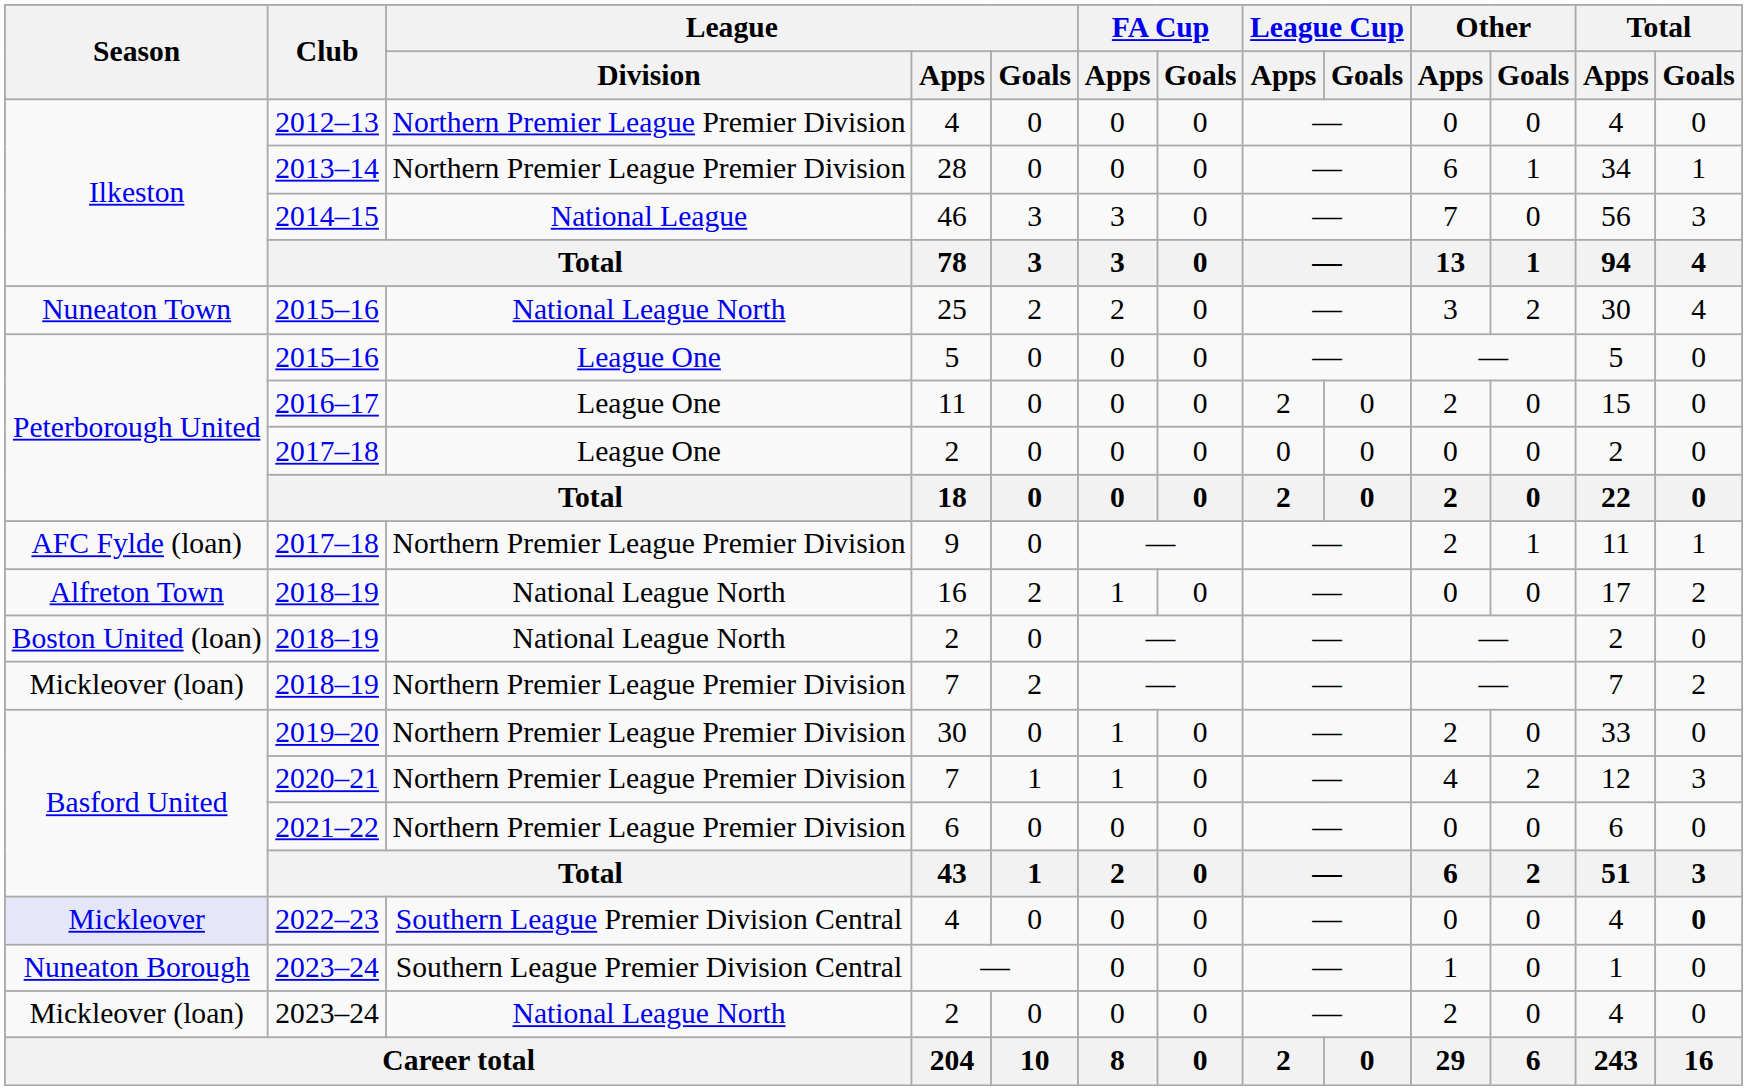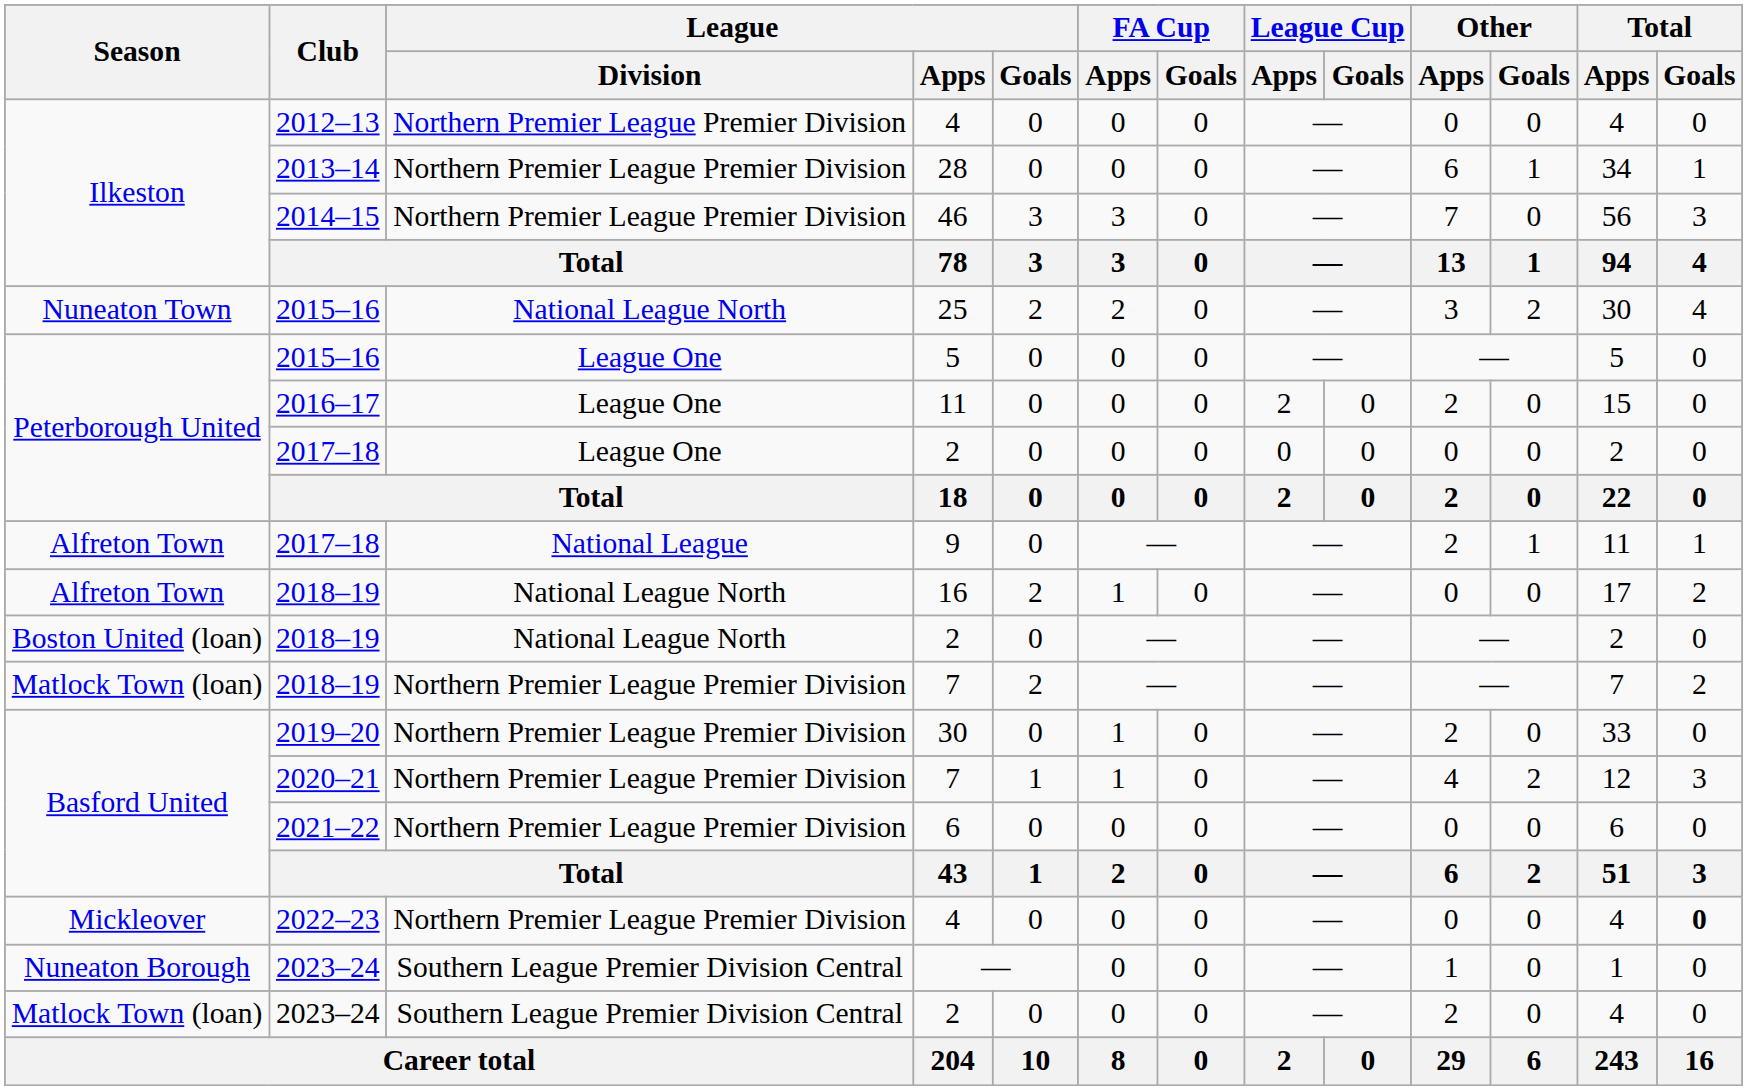 <table class="wikitable" style="text-align:center">
 <tr>
 <th rowspan="2">Season</th>
 <th rowspan="2">Club</th>
 <th colspan="3">League</th>
 <th colspan="2"><a href='#'>FA Cup</a></th>
 <th colspan="2"><a href='#'>League Cup</a></th>
 <th colspan="2">Other</th>
 <th colspan="2">Total</th>
 </tr>
 <tr>
 <th>Division</th>
 <th>Apps</th>
 <th>Goals</th>
 <th>Apps</th>
 <th>Goals</th>
 <th>Apps</th>
 <th>Goals</th>
 <th>Apps</th>
 <th>Goals</th>
 <th>Apps</th>
 <th>Goals</th>
 </tr>
 <tr>
 <td rowspan="4"><a href='#'>Ilkeston</a></td>
 <td><a href='#'>2012–13</a></td>
 <td><a href='#'>Northern Premier League</a> Premier Division</td>
 <td>4</td>
 <td>0</td>
 <td>0</td>
 <td>0</td>
 <td colspan="2">—</td>
 <td>0</td>
 <td>0</td>
 <td>4</td>
 <td>0</td>
 </tr>
 <tr>
 <td><a href='#'>2013–14</a></td>
 <td>Northern Premier League Premier Division</td>
 <td>28</td>
 <td>0</td>
 <td>0</td>
 <td>0</td>
 <td colspan="2">—</td>
 <td>6</td>
 <td>1</td>
 <td>34</td>
 <td>1</td>
 </tr>
 <tr>
 <td><a href='#'>2014–15</a></td>
-<td><a href='#'>National League</a></td>
+<td>Northern Premier League Premier Division</td>
 <td>46</td>
 <td>3</td>
 <td>3</td>
 <td>0</td>
 <td colspan="2">—</td>
 <td>7</td>
 <td>0</td>
 <td>56</td>
 <td>3</td>
 </tr>
 <tr>
 <th colspan="2">Total</th>
 <th>78</th>
 <th>3</th>
 <th>3</th>
 <th>0</th>
 <th colspan="2">—</th>
 <th>13</th>
 <th>1</th>
 <th>94</th>
 <th>4</th>
 </tr>
 <tr>
 <td><a href='#'>Nuneaton Town</a></td>
 <td><a href='#'>2015–16</a></td>
 <td><a href='#'>National League North</a></td>
 <td>25</td>
 <td>2</td>
 <td>2</td>
 <td>0</td>
 <td colspan="2">—</td>
 <td>3</td>
 <td>2</td>
 <td>30</td>
 <td>4</td>
 </tr>
 <tr>
 <td rowspan="4"><a href='#'>Peterborough United</a></td>
 <td><a href='#'>2015–16</a></td>
 <td><a href='#'>League One</a></td>
 <td>5</td>
 <td>0</td>
 <td>0</td>
 <td>0</td>
 <td colspan="2">—</td>
 <td colspan="2">—</td>
 <td>5</td>
 <td>0</td>
 </tr>
 <tr>
 <td><a href='#'>2016–17</a></td>
 <td>League One</td>
 <td>11</td>
 <td>0</td>
 <td>0</td>
 <td>0</td>
 <td>2</td>
 <td>0</td>
 <td>2</td>
 <td>0</td>
 <td>15</td>
 <td>0</td>
 </tr>
 <tr>
 <td><a href='#'>2017–18</a></td>
 <td>League One</td>
 <td>2</td>
 <td>0</td>
 <td>0</td>
 <td>0</td>
 <td>0</td>
 <td>0</td>
 <td>0</td>
 <td>0</td>
 <td>2</td>
 <td>0</td>
 </tr>
 <tr>
 <th colspan="2">Total</th>
 <th>18</th>
 <th>0</th>
 <th>0</th>
 <th>0</th>
 <th>2</th>
 <th>0</th>
 <th>2</th>
 <th>0</th>
 <th>22</th>
 <th>0</th>
 </tr>
 <tr>
-<td><a href='#'>AFC Fylde</a> (loan)</td>
+<td><a href='#'>Alfreton Town</a></td>
 <td><a href='#'>2017–18</a></td>
-<td>Northern Premier League Premier Division</td>
+<td><a href='#'>National League</a></td>
 <td>9</td>
 <td>0</td>
 <td colspan="2">—</td>
 <td colspan="2">—</td>
 <td>2</td>
 <td>1</td>
 <td>11</td>
 <td>1</td>
 </tr>
 <tr>
 <td><a href='#'>Alfreton Town</a></td>
 <td><a href='#'>2018–19</a></td>
 <td>National League North</td>
 <td>16</td>
 <td>2</td>
 <td>1</td>
 <td>0</td>
 <td colspan="2">—</td>
 <td>0</td>
 <td>0</td>
 <td>17</td>
 <td>2</td>
 </tr>
 <tr>
 <td><a href='#'>Boston United</a> (loan)</td>
 <td><a href='#'>2018–19</a></td>
 <td>National League North</td>
 <td>2</td>
 <td>0</td>
 <td colspan="2">—</td>
 <td colspan="2">—</td>
 <td colspan="2">—</td>
 <td>2</td>
 <td>0</td>
 </tr>
 <tr>
-<td>Mickleover (loan)</td>
+<td><a href='#'>Matlock Town</a> (loan)</td>
 <td><a href='#'>2018–19</a></td>
 <td>Northern Premier League Premier Division</td>
 <td>7</td>
 <td>2</td>
 <td colspan="2">—</td>
 <td colspan="2">—</td>
 <td colspan="2">—</td>
 <td>7</td>
 <td>2</td>
 </tr>
 <tr>
 <td rowspan="4"><a href='#'>Basford United</a></td>
 <td><a href='#'>2019–20</a></td>
 <td>Northern Premier League Premier Division</td>
 <td>30</td>
 <td>0</td>
 <td>1</td>
 <td>0</td>
 <td colspan="2">—</td>
 <td>2</td>
 <td>0</td>
 <td>33</td>
 <td>0</td>
 </tr>
 <tr>
 <td><a href='#'>2020–21</a></td>
 <td>Northern Premier League Premier Division</td>
 <td>7</td>
 <td>1</td>
 <td>1</td>
 <td>0</td>
 <td colspan="2">—</td>
 <td>4</td>
 <td>2</td>
 <td>12</td>
 <td>3</td>
 </tr>
 <tr>
 <td><a href='#'>2021–22</a></td>
 <td>Northern Premier League Premier Division</td>
 <td>6</td>
 <td>0</td>
 <td>0</td>
 <td>0</td>
 <td colspan="2">—</td>
 <td>0</td>
 <td>0</td>
 <td>6</td>
 <td>0</td>
 </tr>
 <tr>
 <th colspan="2">Total</th>
 <th>43</th>
 <th>1</th>
 <th>2</th>
 <th>0</th>
 <th colspan="2">—</th>
 <th>6</th>
 <th>2</th>
 <th>51</th>
 <th>3</th>
 </tr>
 <tr>
-<td style="background: lavender;"><a href='#'>Mickleover</a></td>
+<td><a href='#'>Mickleover</a></td>
 <td><a href='#'>2022–23</a></td>
-<td><a href='#'>Southern League</a> Premier Division Central</td>
+<td>Northern Premier League Premier Division</td>
 <td>4</td>
 <td>0</td>
 <td>0</td>
 <td>0</td>
 <td colspan="2">—</td>
 <td>0</td>
 <td>0</td>
 <td>4</td>
 <td><strong>0</strong></td>
 </tr>
 <tr>
 <td><a href='#'>Nuneaton Borough</a></td>
 <td><a href='#'>2023–24</a></td>
 <td>Southern League Premier Division Central</td>
 <td colspan="2">—</td>
 <td>0</td>
 <td>0</td>
 <td colspan="2">—</td>
 <td>1</td>
 <td>0</td>
 <td>1</td>
 <td>0</td>
 </tr>
 <tr>
-<td>Mickleover (loan)</td>
+<td><a href='#'>Matlock Town</a> (loan)</td>
 <td>2023–24</td>
-<td><a href='#'>National League North</a></td>
+<td>Southern League Premier Division Central</td>
 <td>2</td>
 <td>0</td>
 <td>0</td>
 <td>0</td>
 <td colspan="2">—</td>
 <td>2</td>
 <td>0</td>
 <td>4</td>
 <td>0</td>
 </tr>
 <tr>
 <th colspan="3">Career total</th>
 <th>204</th>
 <th>10</th>
 <th>8</th>
 <th>0</th>
 <th>2</th>
 <th>0</th>
 <th>29</th>
 <th>6</th>
 <th>243</th>
 <th>16</th>
 </tr>
 </table>
